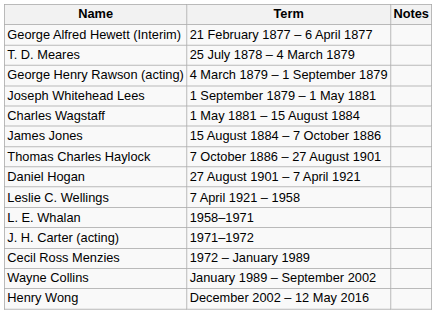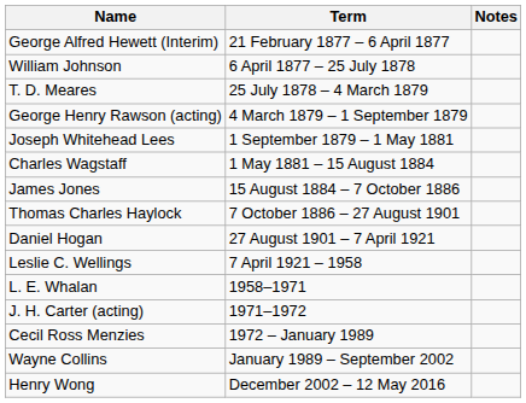 <table class="wikitable">
 <tr>
 <th>Name</th>
 <th>Term</th>
 <th>Notes</th>
 </tr>
 <tr>
 <td>George Alfred Hewett (Interim)</td>
 <td>21 February 1877 – 6 April 1877</td>
+<td></td>
+</tr>
+<tr>
+<td>William Johnson</td>
+<td>6 April 1877 – 25 July 1878</td>
 <td></td>
 </tr>
 <tr>
 <td>T. D. Meares</td>
 <td>25 July 1878 – 4 March 1879</td>
 <td></td>
 </tr>
 <tr>
 <td>George Henry Rawson (acting)</td>
 <td>4 March 1879 – 1 September 1879</td>
 <td></td>
 </tr>
 <tr>
 <td>Joseph Whitehead Lees</td>
 <td>1 September 1879 – 1 May 1881</td>
 <td></td>
 </tr>
 <tr>
 <td>Charles Wagstaff</td>
 <td>1 May 1881 – 15 August 1884</td>
 <td></td>
 </tr>
 <tr>
 <td>James Jones</td>
 <td>15 August 1884 – 7 October 1886</td>
 <td></td>
 </tr>
 <tr>
 <td>Thomas Charles Haylock</td>
 <td>7 October 1886 – 27 August 1901</td>
 <td></td>
 </tr>
 <tr>
 <td>Daniel Hogan</td>
 <td>27 August 1901 – 7 April 1921</td>
 <td></td>
 </tr>
 <tr>
 <td>Leslie C. Wellings</td>
 <td>7 April 1921 – 1958</td>
 <td></td>
 </tr>
 <tr>
 <td>L. E. Whalan</td>
 <td>1958–1971</td>
 <td></td>
 </tr>
 <tr>
 <td>J. H. Carter (acting)</td>
 <td>1971–1972</td>
 <td></td>
 </tr>
 <tr>
 <td>Cecil Ross Menzies</td>
 <td>1972 – January 1989</td>
 <td></td>
 </tr>
 <tr>
 <td>Wayne Collins</td>
 <td>January 1989 – September 2002</td>
 <td></td>
 </tr>
 <tr>
 <td>Henry Wong</td>
 <td>December 2002 – 12 May 2016</td>
 <td></td>
 </tr>
 </table>
